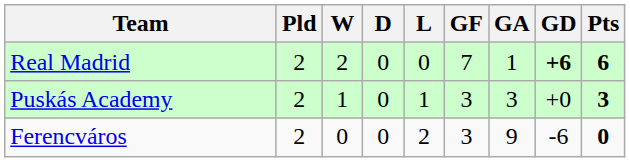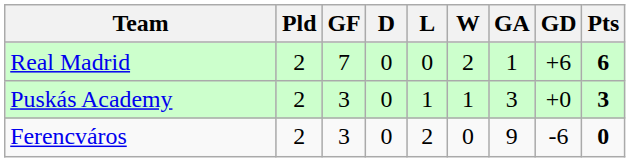 <table class="wikitable" style="text-align: center;">
 <tr>
 <th width=175>Team</th>
 <th width=20 abbr="Played">Pld</th>
-<th width=20 abbr="Won">W</th>
+<th width=20 abbr="Goals for">GF</th>
 <th width=20 abbr="Drawn">D</th>
 <th width=20 abbr="Lost">L</th>
-<th width=20 abbr="Goals for">GF</th>
+<th width=20 abbr="Won">W</th>
 <th width=20 abbr="Goals against">GA</th>
 <th width=20 abbr="Goal difference">GD</th>
 <th width=20 abbr="Points">Pts</th>
 </tr>
 <tr bgcolor=#ccffcc>
 <td align=left> <a href='#'>Real Madrid</a></td>
 <td>2</td>
-<td>2</td>
+<td>7</td>
 <td>0</td>
 <td>0</td>
-<td>7</td>
+<td>2</td>
 <td>1</td>
-<td><strong>+6</strong></td>
+<td>+6</td>
 <td><strong>6</strong></td>
 </tr>
 <tr bgcolor=#ccffcc>
 <td align=left> <a href='#'>Puskás Academy</a></td>
 <td>2</td>
-<td>1</td>
+<td>3</td>
 <td>0</td>
 <td>1</td>
-<td>3</td>
+<td>1</td>
 <td>3</td>
 <td>+0</td>
 <td><strong>3</strong></td>
 </tr>
 <tr>
 <td align=left> <a href='#'>Ferencváros</a></td>
 <td>2</td>
-<td>0</td>
+<td>3</td>
 <td>0</td>
 <td>2</td>
-<td>3</td>
+<td>0</td>
 <td>9</td>
 <td>-6</td>
 <td><strong>0</strong></td>
 </tr>
 </table>
